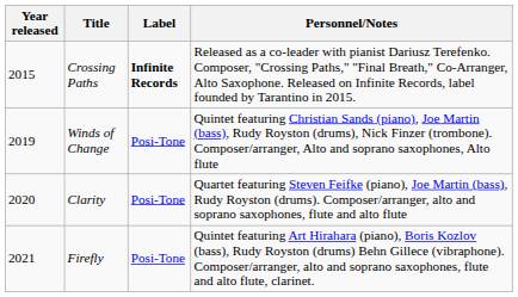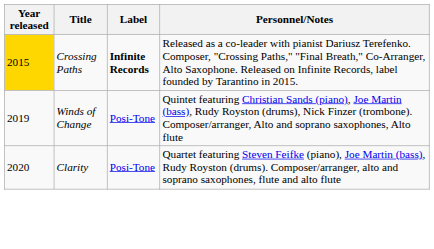 <table class="wikitable sortable">
 <tr>
 <th>Year released</th>
 <th>Title</th>
 <th>Label</th>
 <th>Personnel/Notes</th>
 </tr>
 <tr>
-<td>2015</td>
+<td style="background: gold;">2015</td>
 <td><em>Crossing Paths</em></td>
 <td><strong>Infinite Records</strong></td>
 <td>Released as a co-leader with pianist Dariusz Terefenko. Composer, "Crossing Paths," "Final Breath," Co-Arranger, Alto Saxophone. Released on Infinite Records, label founded by Tarantino in 2015.</td>
 </tr>
 <tr>
 <td>2019</td>
 <td><em>Winds of Change</em></td>
 <td><a href='#'>Posi-Tone</a></td>
 <td>Quintet featuring <a href='#'>Christian Sands (piano)</a>, <a href='#'>Joe Martin (bass)</a>, Rudy Royston (drums), Nick Finzer (trombone). Composer/arranger, Alto and soprano saxophones, Alto flute</td>
 </tr>
 <tr>
 <td>2020</td>
 <td><em>Clarity</em></td>
 <td><a href='#'>Posi-Tone</a></td>
 <td>Quartet featuring <a href='#'>Steven Feifke</a> (piano), <a href='#'>Joe Martin (bass)</a>, Rudy Royston (drums). Composer/arranger, alto and soprano saxophones, flute and alto flute</td>
 </tr>
-<tr>
-<td>2021</td>
-<td><em>Firefly</em></td>
-<td><a href='#'>Posi-Tone</a></td>
-<td>Quintet featuring <a href='#'>Art Hirahara</a> (piano), <a href='#'>Boris Kozlov</a> (bass), Rudy Royston (drums) Behn Gillece (vibraphone). Composer/arranger, alto and soprano saxophones, flute and alto flute, clarinet.</td>
-</tr>
 </table>
